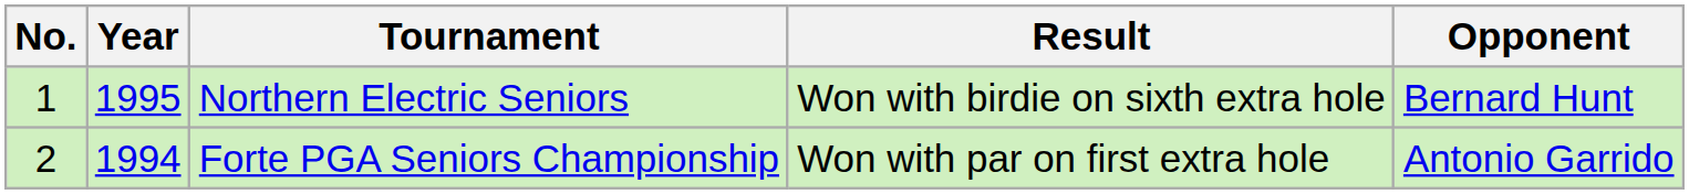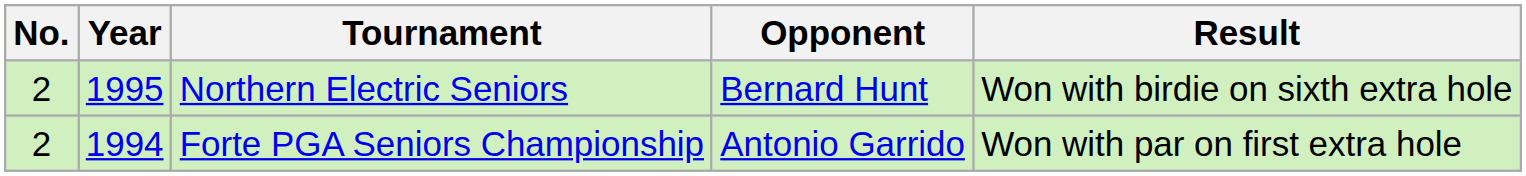 <table class="wikitable" style="font-size:95%;">
 <tr>
 <th>No.</th>
 <th>Year</th>
 <th>Tournament</th>
+<th>Opponent</th>
 <th>Result</th>
-<th>Opponent</th>
 </tr>
 <tr style="background:#D0F0C0;">
-<td align=center>1</td>
+<td align=center>2</td>
 <td><a href='#'>1995</a></td>
 <td><a href='#'>Northern Electric Seniors</a></td>
+<td> <a href='#'>Bernard Hunt</a></td>
 <td>Won with birdie on sixth extra hole</td>
-<td> <a href='#'>Bernard Hunt</a></td>
 </tr>
 <tr style="background:#D0F0C0;">
 <td align=center>2</td>
 <td><a href='#'>1994</a></td>
 <td><a href='#'>Forte PGA Seniors Championship</a></td>
+<td> <a href='#'>Antonio Garrido</a></td>
 <td>Won with par on first extra hole</td>
-<td> <a href='#'>Antonio Garrido</a></td>
 </tr>
 </table>
